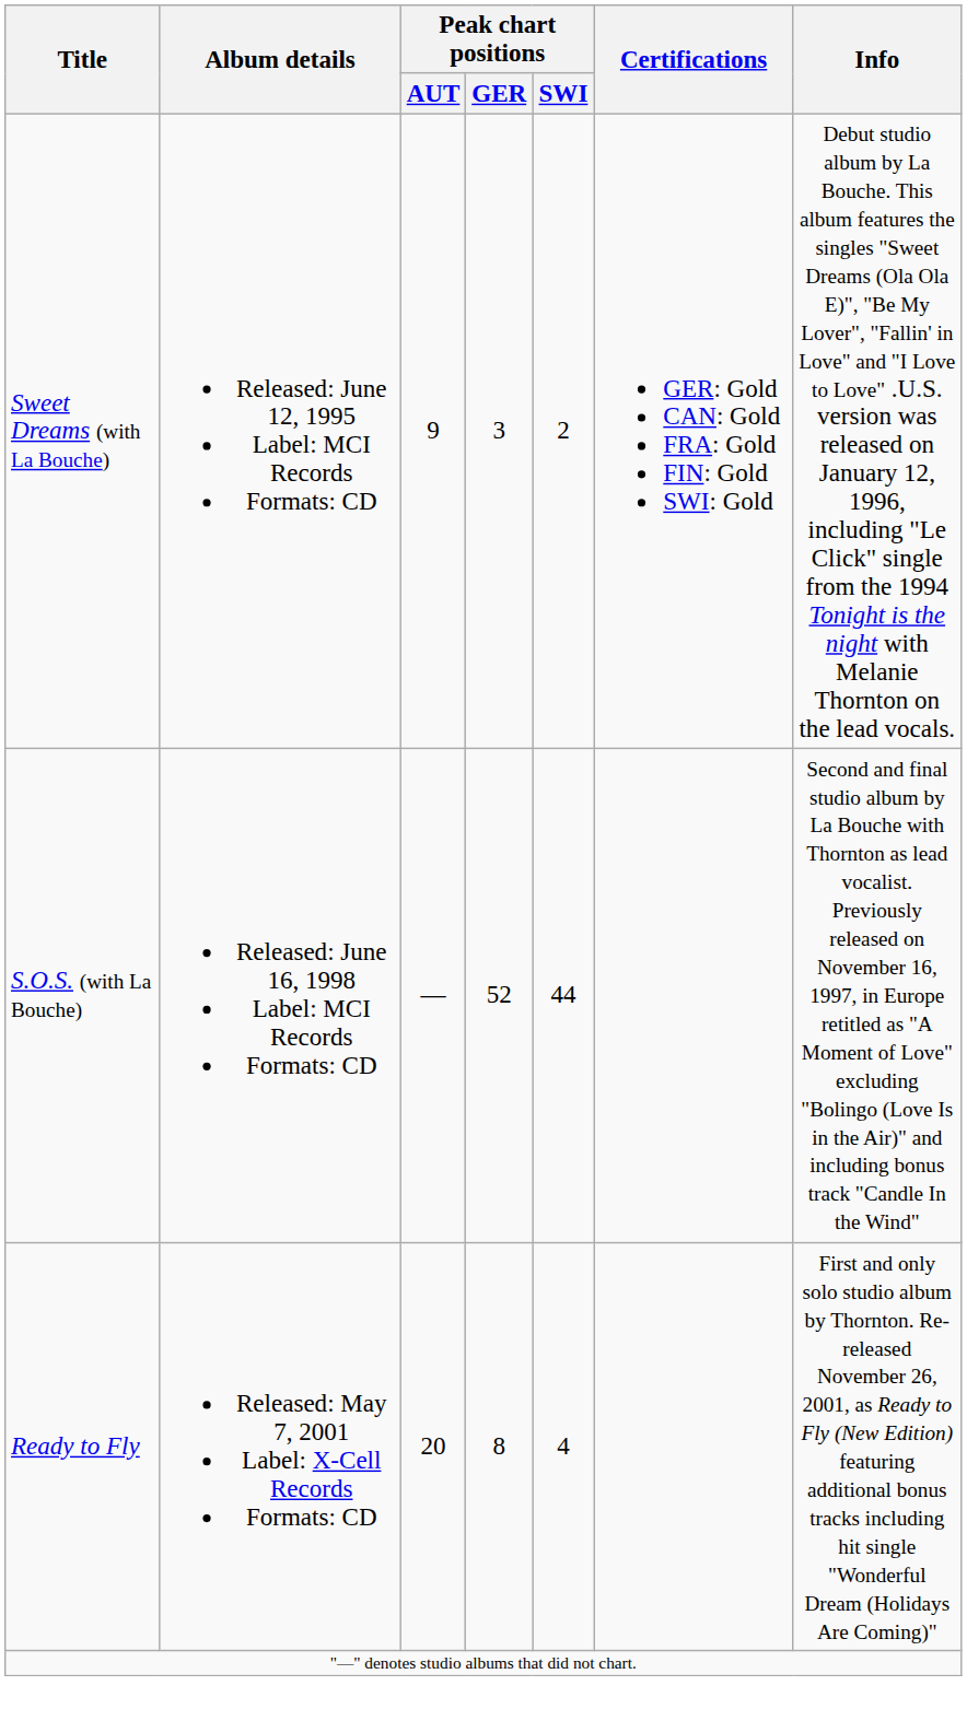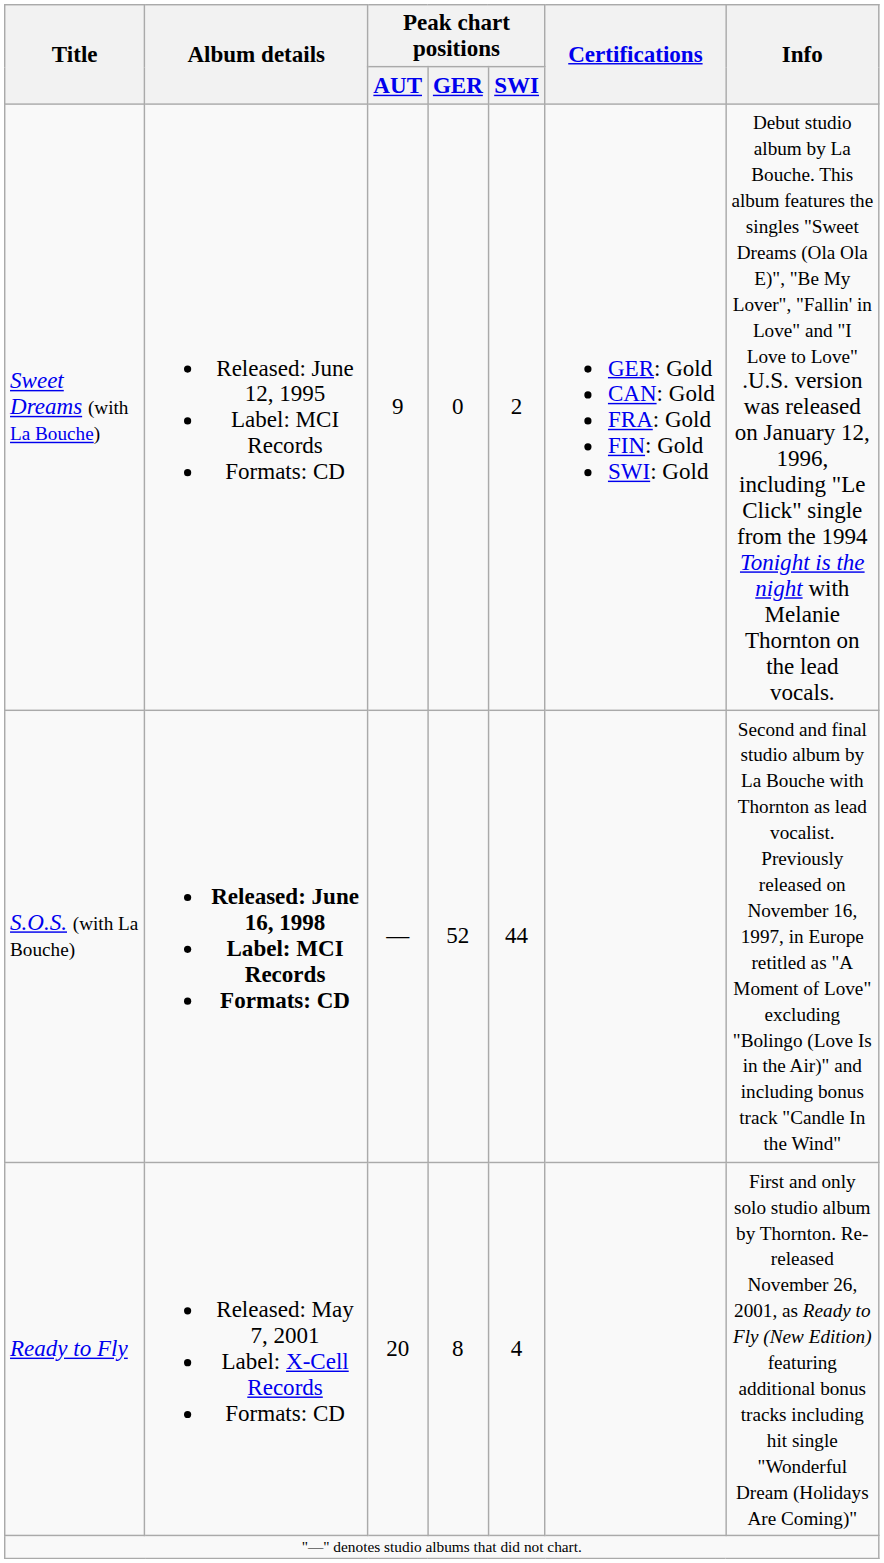 <table class="wikitable plainrowheaders" style="text-align:center;" border="1">
 <tr>
 <th scope="col" rowspan="2" style="width:13em;">Title</th>
 <th scope="col" rowspan="2" style="width:17em;">Album details</th>
 <th scope="col" colspan="3">Peak chart positions</th>
 <th scope="col" rowspan="2" style="width:12em;"><a href='#'>Certifications</a></th>
 <th scope="col" rowspan="2" style="width:13em;">Info</th>
 </tr>
 <tr>
 <th width="35"><a href='#'>AUT</a><br></th>
 <th width="35"><a href='#'>GER</a><br></th>
 <th width="35"><a href='#'>SWI</a><br></th>
 </tr>
 <tr>
 <td style="text-align:left"><em><a href='#'>Sweet Dreams</a></em> <small>(with <a href='#'>La Bouche</a>)</small></td>
 <td><br><ul><li>Released: June 12, 1995</li><li>Label: MCI Records</li><li>Formats: CD</li></ul></td>
 <td>9</td>
-<td>3</td>
+<td>0</td>
 <td>2</td>
 <td style="text-align:left"><br><ul><li><a href='#'>GER</a>: Gold</li><li><a href='#'>CAN</a>: Gold</li><li><a href='#'>FRA</a>: Gold</li><li><a href='#'>FIN</a>: Gold</li><li><a href='#'>SWI</a>: Gold</li></ul></td>
 <td><small>Debut studio album by La Bouche. This album features the singles "Sweet Dreams (Ola Ola E)", "Be My Lover", "Fallin' in Love" and "I Love to Love"</small> .U.S. version was released on January 12, 1996, including "Le Click" single from the 1994 <em><a href='#'>Tonight is the night</a></em> with Melanie Thornton on the lead vocals.</td>
 </tr>
 <tr>
 <td style="text-align:left"><em><a href='#'>S.O.S.</a></em> <small>(with La Bouche)</small></td>
-<td><br><ul><li>Released: June 16, 1998</li><li>Label: MCI Records</li><li>Formats: CD</li></ul></td>
+<td><strong><br><ul><li>Released: June 16, 1998</li><li>Label: MCI Records</li><li>Formats: CD</li></ul></strong></td>
 <td>—</td>
 <td>52</td>
 <td>44</td>
 <td></td>
 <td><small>Second and final studio album by La Bouche with Thornton as lead vocalist. Previously released on November 16, 1997, in Europe retitled as "A Moment of Love" excluding "Bolingo (Love Is in the Air)" and including bonus track "Candle In the Wind"</small></td>
 </tr>
 <tr>
 <td style="text-align:left"><em><a href='#'>Ready to Fly</a></em></td>
 <td><br><ul><li>Released: May 7, 2001</li><li>Label: <a href='#'>X-Cell Records</a></li><li>Formats: CD</li></ul></td>
 <td>20</td>
 <td>8</td>
 <td>4</td>
 <td></td>
 <td><small>First and only solo studio album by Thornton. Re-released November 26, 2001, as <em>Ready to Fly (New Edition)</em> featuring additional bonus tracks including hit single "Wonderful Dream (Holidays Are Coming)"</small></td>
 </tr>
 <tr>
 <td colspan="15" style="font-size:8pt">"—" denotes studio albums that did not chart.</td>
 </tr>
 </table>
